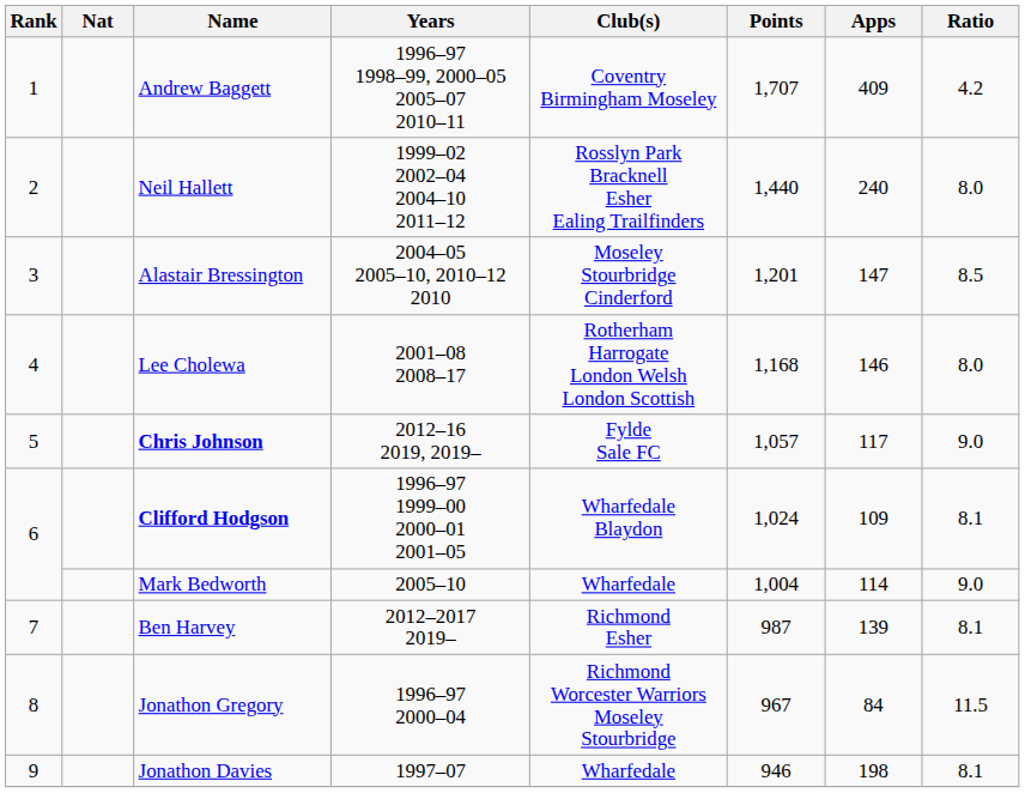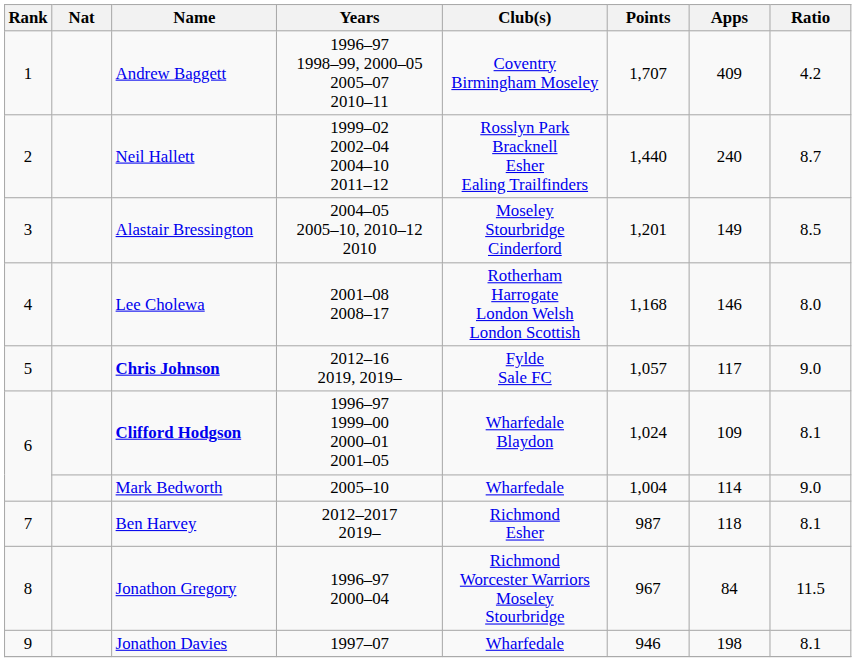 <table class="wikitable sortable" style="text-align: center">
 <tr>
 <th width=30>Rank</th>
 <th width=50>Nat</th>
 <th width=150>Name</th>
 <th width=150>Years</th>
 <th width=150>Club(s)</th>
 <th width=70>Points</th>
 <th width=70>Apps</th>
 <th width=70>Ratio</th>
 </tr>
 <tr>
 <td>1</td>
 <td></td>
 <td align=left><a href='#'>Andrew Baggett</a></td>
 <td>1996–97<br>1998–99, 2000–05<br>2005–07<br>2010–11</td>
 <td><a href='#'>Coventry</a><br><a href='#'>Birmingham Moseley</a></td>
 <td>1,707</td>
 <td>409</td>
 <td>4.2 </td>
 </tr>
 <tr>
 <td>2</td>
 <td></td>
 <td align=left><a href='#'>Neil Hallett</a></td>
 <td>1999–02<br>2002–04<br>2004–10<br>2011–12</td>
 <td><a href='#'>Rosslyn Park</a><br><a href='#'>Bracknell</a><br><a href='#'>Esher</a><br><a href='#'>Ealing Trailfinders</a></td>
 <td>1,440</td>
 <td>240</td>
-<td>8.0</td>
+<td>8.7</td>
 </tr>
 <tr>
 <td>3</td>
 <td></td>
 <td align=left><a href='#'>Alastair Bressington</a></td>
 <td>2004–05<br>2005–10, 2010–12<br>2010</td>
 <td><a href='#'>Moseley</a><br><a href='#'>Stourbridge</a><br><a href='#'>Cinderford</a></td>
 <td>1,201</td>
-<td>147</td>
+<td>149</td>
 <td>8.5</td>
 </tr>
 <tr>
 <td>4</td>
 <td></td>
 <td align=left><a href='#'>Lee Cholewa</a></td>
 <td>2001–08<br>2008–17</td>
 <td><a href='#'>Rotherham</a><br><a href='#'>Harrogate</a><br><a href='#'>London Welsh</a><br><a href='#'>London Scottish</a></td>
 <td>1,168</td>
 <td>146</td>
 <td>8.0</td>
 </tr>
 <tr>
 <td>5</td>
 <td></td>
 <td align=left><strong><a href='#'>Chris Johnson</a></strong></td>
 <td>2012–16<br>2019, 2019–</td>
 <td><a href='#'>Fylde</a><br><a href='#'>Sale FC</a></td>
 <td>1,057</td>
 <td>117</td>
 <td>9.0</td>
 </tr>
 <tr>
 <td rowspan=2>6</td>
 <td></td>
 <td align=left><strong><a href='#'>Clifford Hodgson</a></strong></td>
 <td>1996–97<br>1999–00<br>2000–01<br>2001–05</td>
 <td><a href='#'>Wharfedale</a><br><a href='#'>Blaydon</a></td>
 <td>1,024<br></td>
 <td>109<br></td>
 <td>8.1 </td>
 </tr>
 <tr>
 <td></td>
 <td align=left><a href='#'>Mark Bedworth</a></td>
 <td>2005–10</td>
 <td><a href='#'>Wharfedale</a></td>
 <td>1,004</td>
 <td>114</td>
 <td>9.0</td>
 </tr>
 <tr>
 <td>7</td>
 <td></td>
 <td align=left><a href='#'>Ben Harvey</a></td>
 <td>2012–2017<br>2019–</td>
 <td><a href='#'>Richmond</a><br><a href='#'>Esher</a></td>
 <td>987</td>
-<td>139</td>
+<td>118</td>
 <td>8.1</td>
 </tr>
 <tr>
 <td>8</td>
 <td></td>
 <td align=left><a href='#'>Jonathon Gregory</a></td>
 <td>1996–97<br>2000–04</td>
 <td><a href='#'>Richmond</a><br><a href='#'>Worcester Warriors</a><br><a href='#'>Moseley</a><br><a href='#'>Stourbridge</a></td>
 <td>967</td>
 <td>84</td>
 <td>11.5</td>
 </tr>
 <tr>
 <td>9</td>
 <td></td>
 <td align=left><a href='#'>Jonathon Davies</a></td>
 <td>1997–07</td>
 <td><a href='#'>Wharfedale</a></td>
 <td>946</td>
 <td>198</td>
 <td>8.1</td>
 </tr>
 <tr>
 </tr>
 </table>
